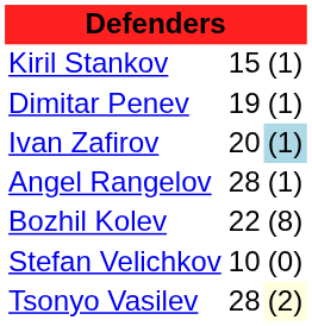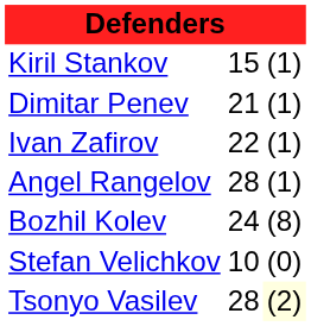 <table class="toccolours" border="0" cellpadding="2" cellspacing="0" align="left" style="margin:0.5em;">
 <tr>
 <th colspan="4" align="center" bgcolor="#FF2020"><span>Defenders</span></th>
 </tr>
 <tr>
 <td> <a href='#'>Kiril Stankov</a></td>
 <td>15</td>
 <td>(1)</td>
 </tr>
 <tr>
 <td> <a href='#'>Dimitar Penev</a></td>
-<td>19</td>
+<td>21</td>
 <td>(1)</td>
 </tr>
 <tr>
 <td> <a href='#'>Ivan Zafirov</a></td>
-<td>20</td>
-<td style="background: lightblue;">(1)</td>
+<td>22</td>
+<td>(1)</td>
 </tr>
 <tr>
 <td> <a href='#'>Angel Rangelov</a></td>
 <td>28</td>
 <td>(1)</td>
 </tr>
 <tr>
 <td> <a href='#'>Bozhil Kolev</a></td>
-<td>22</td>
+<td>24</td>
 <td>(8)</td>
 </tr>
 <tr>
 <td> <a href='#'>Stefan Velichkov</a></td>
 <td>10</td>
 <td>(0)</td>
 </tr>
 <tr>
 <td> <a href='#'>Tsonyo Vasilev</a></td>
 <td>28</td>
 <td style="background: lightyellow;">(2)</td>
 </tr>
 <tr>
 </tr>
 </table>
